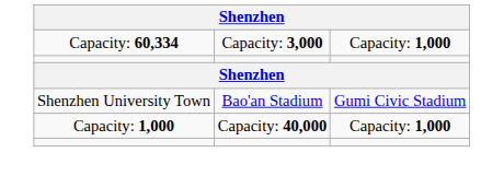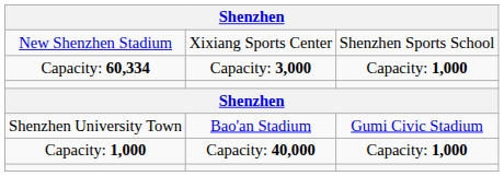 <table class="wikitable" style="text-align:center;margin:1em auto;">
 <tr>
 <th colspan=3><a href='#'>Shenzhen</a></th>
+</tr>
+<tr>
+<td><a href='#'>New Shenzhen Stadium</a></td>
+<td>Xixiang Sports Center</td>
+<td>Shenzhen Sports School</td>
 </tr>
 <tr>
 <td>Capacity: <strong>60,334</strong></td>
 <td>Capacity: <strong>3,000</strong></td>
 <td>Capacity: <strong>1,000</strong></td>
 </tr>
 <tr>
 <td></td>
 <td></td>
 <td></td>
 </tr>
 <tr>
 <th colspan=3><a href='#'>Shenzhen</a></th>
 </tr>
 <tr>
 <td>Shenzhen University Town</td>
 <td><a href='#'>Bao'an Stadium</a></td>
 <td><a href='#'>Gumi Civic Stadium</a></td>
 </tr>
 <tr>
 <td>Capacity: <strong>1,000</strong></td>
 <td>Capacity: <strong>40,000</strong></td>
 <td>Capacity: <strong>1,000</strong></td>
 </tr>
 <tr>
 <td></td>
 <td></td>
 <td></td>
 </tr>
 </table>
